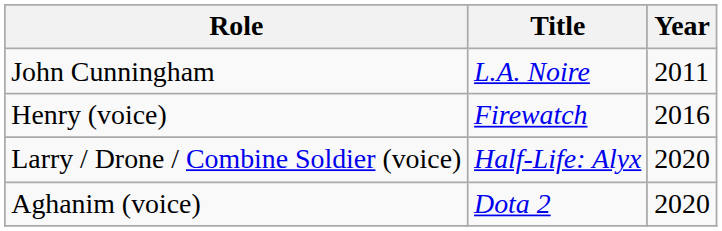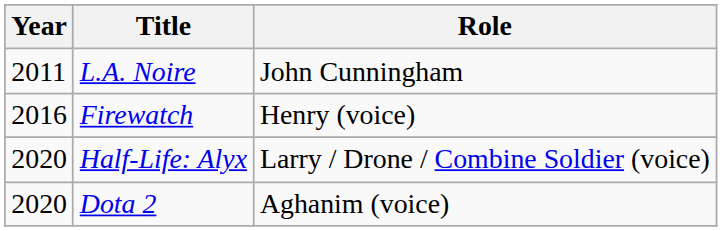 <table class = "wikitable">
 <tr>
+<th>Year</th>
+<th>Title</th>
 <th>Role</th>
-<th>Title</th>
-<th>Year</th>
 </tr>
 <tr>
+<td>2011</td>
+<td><em><a href='#'>L.A. Noire</a></em></td>
 <td>John Cunningham</td>
-<td><em><a href='#'>L.A. Noire</a></em></td>
-<td>2011</td>
 </tr>
 <tr>
+<td>2016</td>
+<td><em><a href='#'>Firewatch</a></em></td>
 <td>Henry (voice)</td>
-<td><em><a href='#'>Firewatch</a></em></td>
-<td>2016</td>
 </tr>
 <tr>
+<td>2020</td>
+<td><em><a href='#'>Half-Life: Alyx</a></em></td>
 <td>Larry / Drone / <a href='#'>Combine Soldier</a> (voice)</td>
-<td><em><a href='#'>Half-Life: Alyx</a></em></td>
-<td>2020</td>
 </tr>
 <tr>
+<td>2020</td>
+<td><em><a href='#'>Dota 2</a></em></td>
 <td>Aghanim (voice)</td>
-<td><em><a href='#'>Dota 2</a></em></td>
-<td>2020</td>
 </tr>
 </table>
